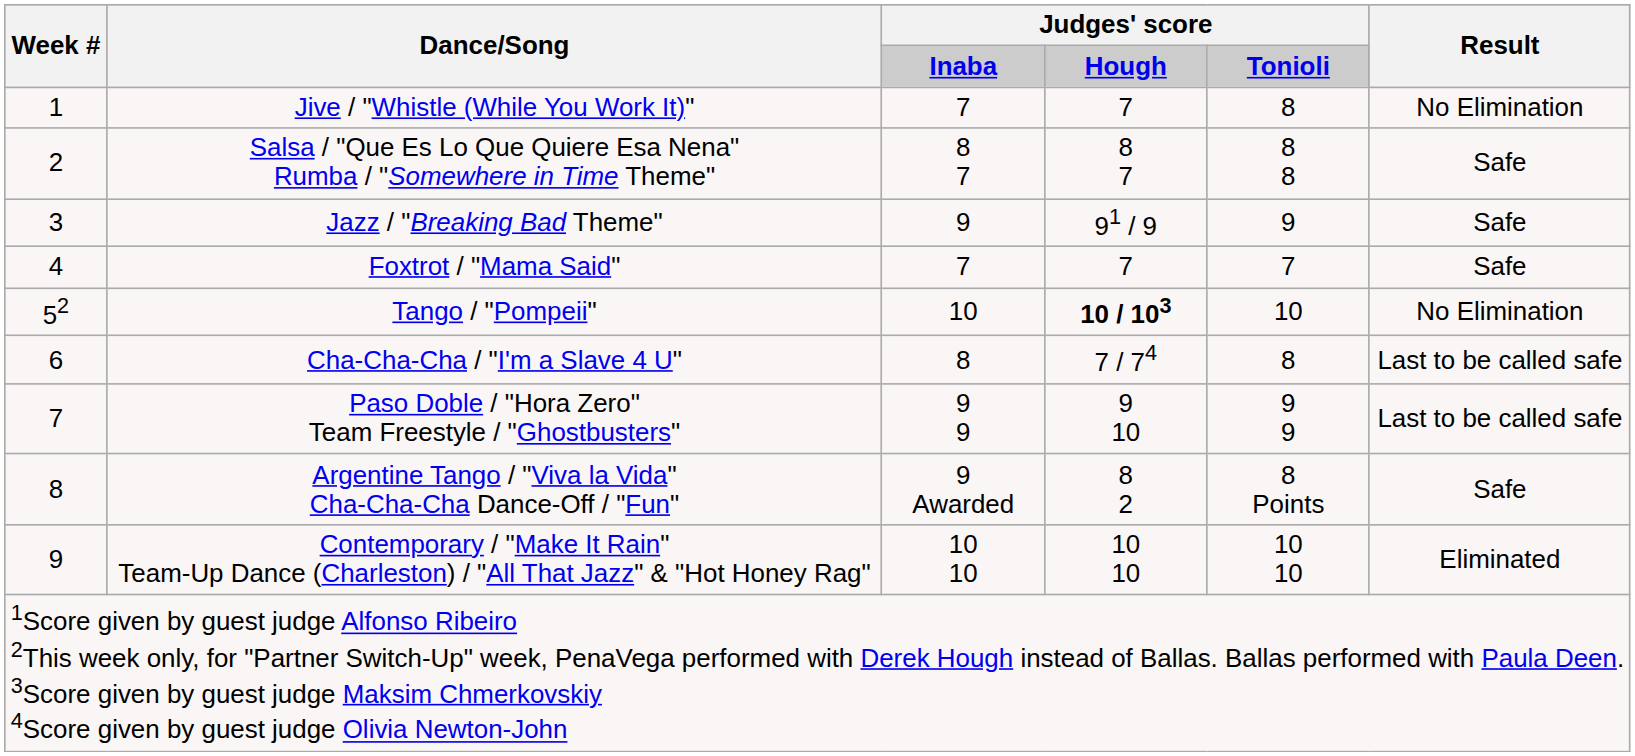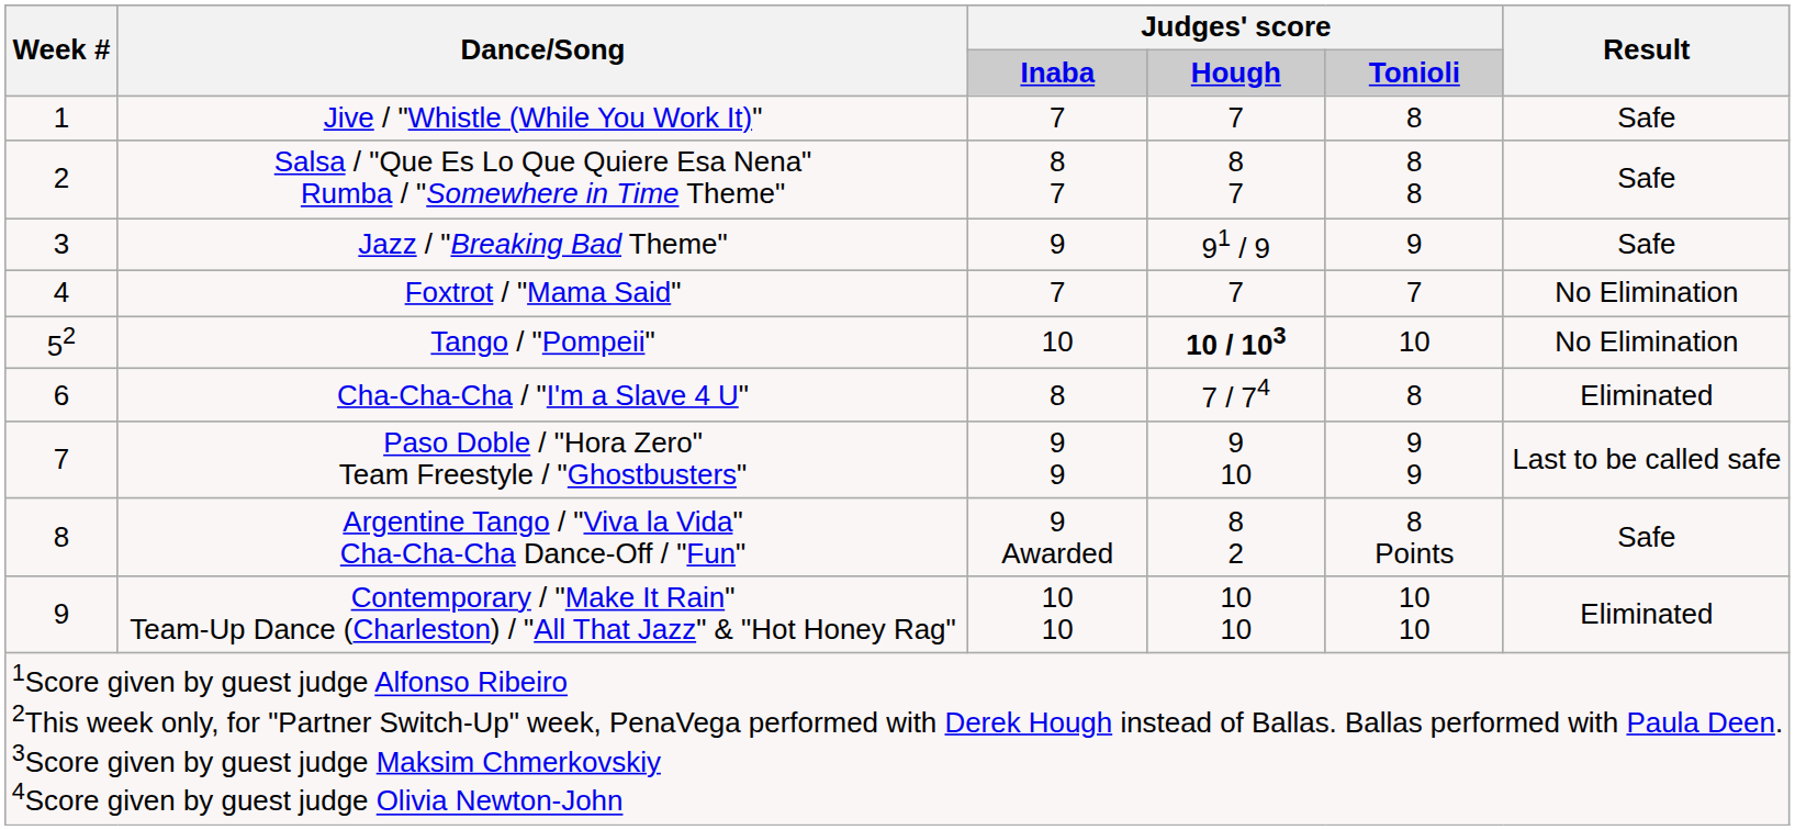 <table class="wikitable collapsible collapsed">
 <tr style="text-align: center; background:#ccc;">
 <th rowspan="2">Week #</th>
 <th rowspan="2">Dance/Song</th>
 <th colspan="3">Judges' score</th>
 <th rowspan="2">Result</th>
 </tr>
 <tr style="text-align: center; background:#ccc;">
 <td style="width:10%; "><strong><a href='#'>Inaba</a></strong></td>
 <td style="width:10%; "><strong><a href='#'>Hough</a></strong></td>
 <td style="width:10%; "><strong><a href='#'>Tonioli</a></strong></td>
 </tr>
 <tr style="text-align: center; background:#faf6f6;">
 <td>1</td>
 <td><a href='#'>Jive</a> / "<a href='#'>Whistle (While You Work It)</a>"</td>
 <td>7</td>
 <td>7</td>
 <td>8</td>
-<td>No Elimination</td>
+<td>Safe</td>
 </tr>
 <tr style="text-align: center; background:#faf6f6;">
 <td>2</td>
 <td><a href='#'>Salsa</a> / "Que Es Lo Que Quiere Esa Nena" <br> <a href='#'>Rumba</a> / "<em><a href='#'>Somewhere in Time</a></em> Theme"</td>
 <td>8<br>7</td>
 <td>8<br>7</td>
 <td>8<br>8</td>
 <td>Safe</td>
 </tr>
 <tr style="text-align: center; background:#faf6f6;">
 <td>3</td>
 <td><a href='#'>Jazz</a> / "<em><a href='#'>Breaking Bad</a></em> Theme"</td>
 <td>9</td>
 <td>9<sup>1</sup> / 9</td>
 <td>9</td>
 <td>Safe</td>
 </tr>
 <tr style="text-align: center; background:#faf6f6;">
 <td>4</td>
 <td><a href='#'>Foxtrot</a> / "<a href='#'>Mama Said</a>"</td>
 <td>7</td>
 <td>7</td>
 <td>7</td>
-<td>Safe</td>
+<td>No Elimination</td>
 </tr>
 <tr style="text-align: center; background:#faf6f6;">
 <td>5<sup>2</sup></td>
 <td><a href='#'>Tango</a> / "<a href='#'>Pompeii</a>"</td>
 <td>10</td>
 <td><strong>10 / 10<sup>3</sup></strong></td>
 <td>10</td>
 <td>No Elimination</td>
 </tr>
 <tr style="text-align: center; background:#faf6f6;">
 <td>6</td>
 <td><a href='#'>Cha-Cha-Cha</a> / "<a href='#'>I'm a Slave 4 U</a>"</td>
 <td>8</td>
 <td>7 / 7<sup>4</sup></td>
 <td>8</td>
-<td>Last to be called safe</td>
+<td>Eliminated</td>
 </tr>
 <tr style="text-align: center; background:#faf6f6;">
 <td>7</td>
 <td><a href='#'>Paso Doble</a> / "Hora Zero" <br> Team Freestyle / "<a href='#'>Ghostbusters</a>"</td>
 <td>9<br>9</td>
 <td>9<br>10</td>
 <td>9<br>9</td>
 <td>Last to be called safe</td>
 </tr>
 <tr style="text-align: center; background:#faf6f6;">
 <td>8</td>
 <td><a href='#'>Argentine Tango</a> / "<a href='#'>Viva la Vida</a>" <br> <a href='#'>Cha-Cha-Cha</a> Dance-Off / "<a href='#'>Fun</a>"</td>
 <td>9<br>Awarded</td>
 <td>8<br>2</td>
 <td>8<br>Points</td>
 <td>Safe</td>
 </tr>
 <tr style="text-align: center; background:#faf6f6;">
 <td>9</td>
 <td><a href='#'>Contemporary</a> / "<a href='#'>Make It Rain</a>" <br> Team-Up Dance (<a href='#'>Charleston</a>) / "<a href='#'>All That Jazz</a>" & "Hot Honey Rag"</td>
 <td>10<br>10</td>
 <td>10<br>10</td>
 <td>10<br>10</td>
 <td>Eliminated</td>
 </tr>
 <tr style="text-align: center; background:#faf6f6;">
 <td colspan="6" style="background:#faf6f6; text-align:left;"><sup>1</sup>Score given by guest judge <a href='#'>Alfonso Ribeiro</a> <br><sup>2</sup>This week only, for "Partner Switch-Up" week, PenaVega performed with <a href='#'>Derek Hough</a> instead of Ballas. Ballas performed with <a href='#'>Paula Deen</a>. <br><sup>3</sup>Score given by guest judge <a href='#'>Maksim Chmerkovskiy</a> <br><sup>4</sup>Score given by guest judge <a href='#'>Olivia Newton-John</a></td>
 </tr>
 </table>
